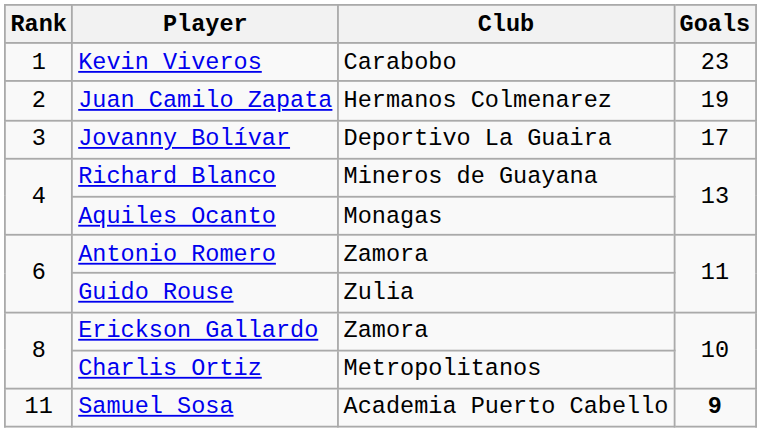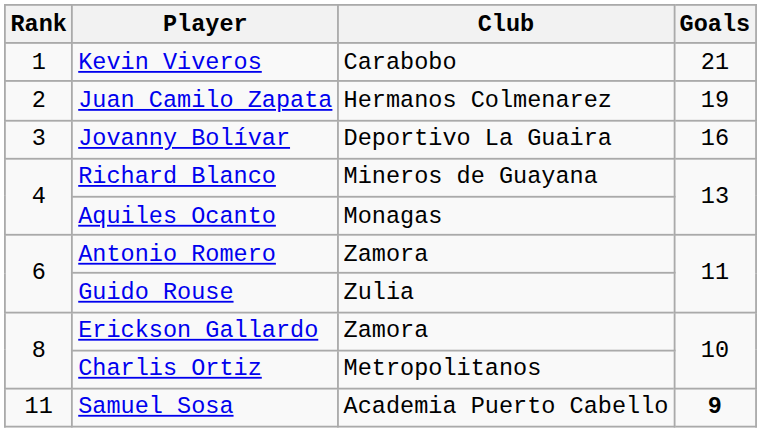 <table class="wikitable" style="text-align:center">
 <tr>
 <th>Rank</th>
 <th>Player</th>
 <th>Club</th>
 <th>Goals</th>
 </tr>
 <tr>
 <td>1</td>
 <td align="left"> <a href='#'>Kevin Viveros</a></td>
 <td align="left">Carabobo</td>
-<td>23</td>
+<td>21</td>
 </tr>
 <tr>
 <td>2</td>
 <td align="left"> <a href='#'>Juan Camilo Zapata</a></td>
 <td align="left">Hermanos Colmenarez</td>
 <td>19</td>
 </tr>
 <tr>
 <td>3</td>
 <td align="left"> <a href='#'>Jovanny Bolívar</a></td>
 <td align="left">Deportivo La Guaira</td>
-<td>17</td>
+<td>16</td>
 </tr>
 <tr>
 <td rowspan="2">4</td>
 <td align="left"> <a href='#'>Richard Blanco</a></td>
 <td align="left">Mineros de Guayana</td>
 <td rowspan="2">13</td>
 </tr>
 <tr>
 <td align="left"> <a href='#'>Aquiles Ocanto</a></td>
 <td align="left">Monagas</td>
 </tr>
 <tr>
 <td rowspan="2">6</td>
 <td align="left"> <a href='#'>Antonio Romero</a></td>
 <td align="left">Zamora</td>
 <td rowspan="2">11</td>
 </tr>
 <tr>
 <td align="left"> <a href='#'>Guido Rouse</a></td>
 <td align="left">Zulia</td>
 </tr>
 <tr>
 <td rowspan="2">8</td>
 <td align="left"> <a href='#'>Erickson Gallardo</a></td>
 <td align="left">Zamora</td>
 <td rowspan="2">10</td>
 </tr>
 <tr>
 <td align="left"> <a href='#'>Charlis Ortiz</a></td>
 <td align="left">Metropolitanos</td>
 </tr>
 <tr>
 <td>11</td>
 <td align="left"> <a href='#'>Samuel Sosa</a></td>
 <td align="left">Academia Puerto Cabello</td>
 <td><strong>9</strong></td>
 </tr>
 </table>
